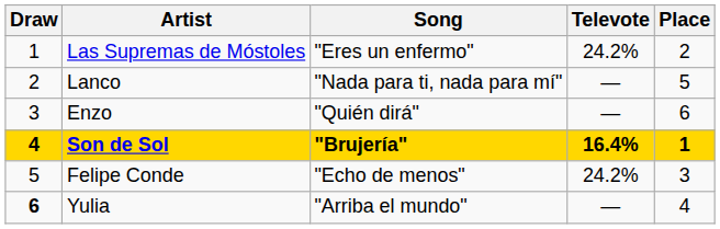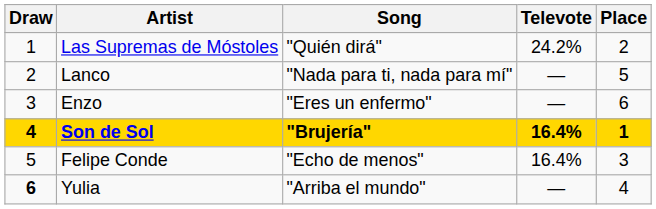 <table class="sortable wikitable" style="margin: 1em auto 1em auto; text-align:center">
 <tr>
 <th>Draw</th>
 <th>Artist</th>
 <th>Song</th>
 <th>Televote</th>
 <th>Place</th>
 </tr>
 <tr>
 <td>1</td>
 <td align="left"><a href='#'>Las Supremas de Móstoles</a></td>
-<td align="left">"Eres un enfermo"</td>
+<td align="left">"Quién dirá"</td>
 <td>24.2%</td>
 <td>2</td>
 </tr>
 <tr>
 <td>2</td>
 <td align="left">Lanco</td>
 <td align="left">"Nada para ti, nada para mí"</td>
 <td>—</td>
 <td>5</td>
 </tr>
 <tr>
 <td>3</td>
 <td align="left">Enzo</td>
-<td align="left">"Quién dirá"</td>
+<td align="left">"Eres un enfermo"</td>
 <td>—</td>
 <td>6</td>
 </tr>
 <tr style="font-weight:bold; background:gold;">
 <td>4</td>
 <td align="left"><a href='#'>Son de Sol</a></td>
 <td align="left">"Brujería"</td>
 <td>16.4%</td>
 <td>1</td>
 </tr>
 <tr>
 <td>5</td>
 <td align="left">Felipe Conde</td>
 <td align="left">"Echo de menos"</td>
-<td>24.2%</td>
+<td>16.4%</td>
 <td>3</td>
 </tr>
 <tr>
 <td><strong>6</strong></td>
 <td align="left">Yulia</td>
 <td align="left">"Arriba el mundo"</td>
 <td>—</td>
 <td>4</td>
 </tr>
 </table>
